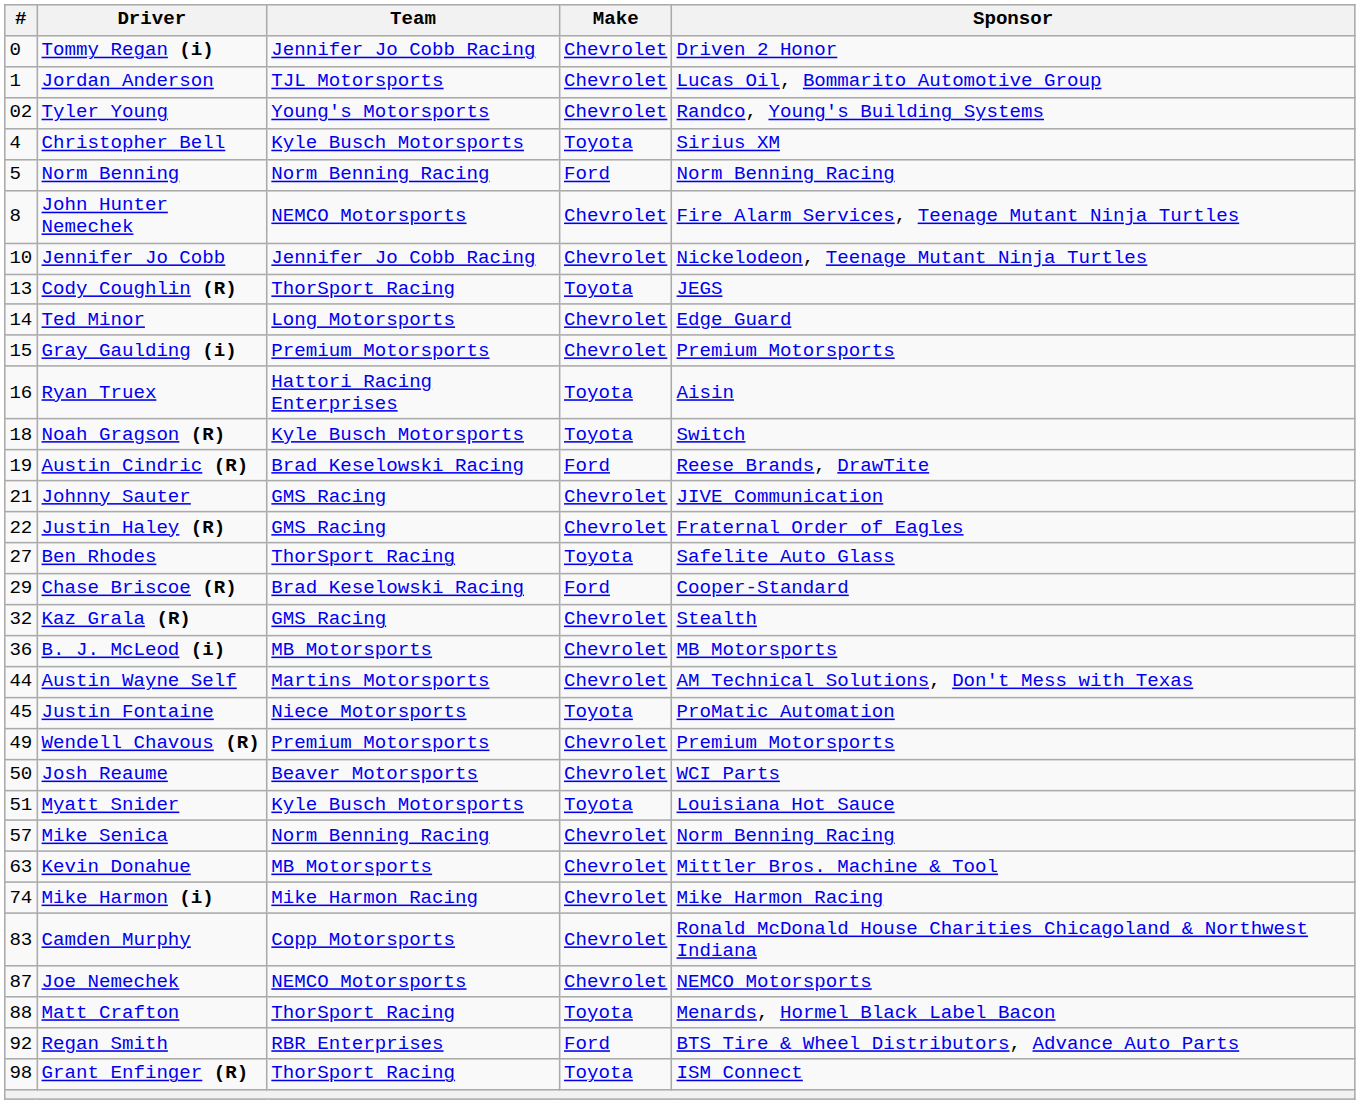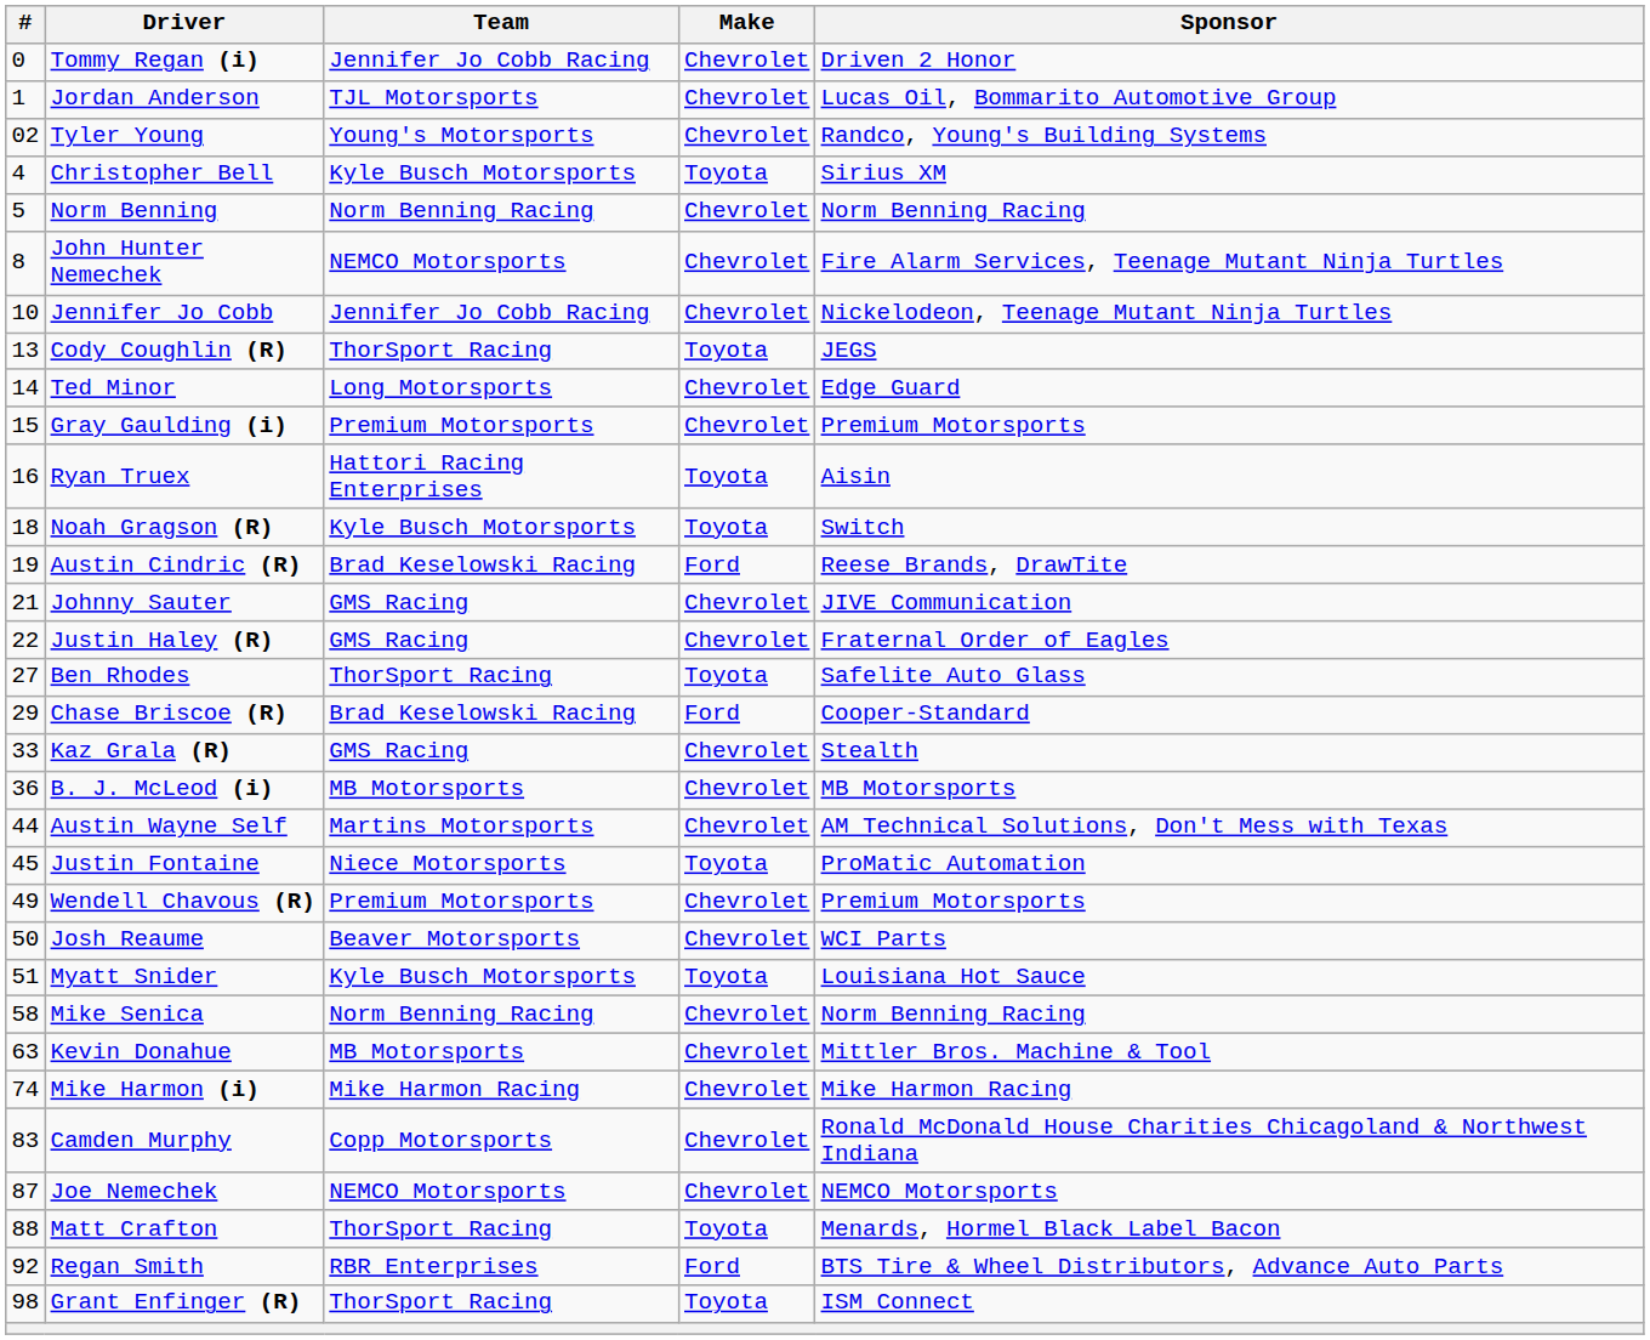 <table class="wikitable" style="font-size:95%">
 <tr>
 <th>#</th>
 <th>Driver</th>
 <th>Team</th>
 <th>Make</th>
 <th>Sponsor</th>
 </tr>
 <tr>
 <td>0</td>
 <td><a href='#'>Tommy Regan</a> <strong>(i)</strong></td>
 <td><a href='#'>Jennifer Jo Cobb Racing</a></td>
 <td><a href='#'>Chevrolet</a></td>
 <td><a href='#'>Driven 2 Honor</a></td>
 </tr>
 <tr>
 <td>1</td>
 <td><a href='#'>Jordan Anderson</a></td>
 <td><a href='#'>TJL Motorsports</a></td>
 <td><a href='#'>Chevrolet</a></td>
 <td><a href='#'>Lucas Oil</a>, <a href='#'>Bommarito Automotive Group</a></td>
 </tr>
 <tr>
 <td>02</td>
 <td><a href='#'>Tyler Young</a></td>
 <td><a href='#'>Young's Motorsports</a></td>
 <td><a href='#'>Chevrolet</a></td>
 <td><a href='#'>Randco</a>, <a href='#'>Young's Building Systems</a></td>
 </tr>
 <tr>
 <td>4</td>
 <td><a href='#'>Christopher Bell</a></td>
 <td><a href='#'>Kyle Busch Motorsports</a></td>
 <td><a href='#'>Toyota</a></td>
 <td><a href='#'>Sirius XM</a></td>
 </tr>
 <tr>
 <td>5</td>
 <td><a href='#'>Norm Benning</a></td>
 <td><a href='#'>Norm Benning Racing</a></td>
-<td><a href='#'>Ford</a></td>
+<td><a href='#'>Chevrolet</a></td>
 <td><a href='#'>Norm Benning Racing</a></td>
 </tr>
 <tr>
 <td>8</td>
 <td><a href='#'>John Hunter Nemechek</a></td>
 <td><a href='#'>NEMCO Motorsports</a></td>
 <td><a href='#'>Chevrolet</a></td>
 <td><a href='#'>Fire Alarm Services</a>, <a href='#'>Teenage Mutant Ninja Turtles</a></td>
 </tr>
 <tr>
 <td>10</td>
 <td><a href='#'>Jennifer Jo Cobb</a></td>
 <td><a href='#'>Jennifer Jo Cobb Racing</a></td>
 <td><a href='#'>Chevrolet</a></td>
 <td><a href='#'>Nickelodeon</a>, <a href='#'>Teenage Mutant Ninja Turtles</a></td>
 </tr>
 <tr>
 <td>13</td>
 <td><a href='#'>Cody Coughlin</a> <strong>(R)</strong></td>
 <td><a href='#'>ThorSport Racing</a></td>
 <td><a href='#'>Toyota</a></td>
 <td><a href='#'>JEGS</a></td>
 </tr>
 <tr>
 <td>14</td>
 <td><a href='#'>Ted Minor</a></td>
 <td><a href='#'>Long Motorsports</a></td>
 <td><a href='#'>Chevrolet</a></td>
 <td><a href='#'>Edge Guard</a></td>
 </tr>
 <tr>
 <td>15</td>
 <td><a href='#'>Gray Gaulding</a> <strong>(i)</strong></td>
 <td><a href='#'>Premium Motorsports</a></td>
 <td><a href='#'>Chevrolet</a></td>
 <td><a href='#'>Premium Motorsports</a></td>
 </tr>
 <tr>
 <td>16</td>
 <td><a href='#'>Ryan Truex</a></td>
 <td><a href='#'>Hattori Racing Enterprises</a></td>
 <td><a href='#'>Toyota</a></td>
 <td><a href='#'>Aisin</a></td>
 </tr>
 <tr>
 <td>18</td>
 <td><a href='#'>Noah Gragson</a> <strong>(R)</strong></td>
 <td><a href='#'>Kyle Busch Motorsports</a></td>
 <td><a href='#'>Toyota</a></td>
 <td><a href='#'>Switch</a></td>
 </tr>
 <tr>
 <td>19</td>
 <td><a href='#'>Austin Cindric</a> <strong>(R)</strong></td>
 <td><a href='#'>Brad Keselowski Racing</a></td>
 <td><a href='#'>Ford</a></td>
 <td><a href='#'>Reese Brands</a>, <a href='#'>DrawTite</a></td>
 </tr>
 <tr>
 <td>21</td>
 <td><a href='#'>Johnny Sauter</a></td>
 <td><a href='#'>GMS Racing</a></td>
 <td><a href='#'>Chevrolet</a></td>
 <td><a href='#'>JIVE Communication</a></td>
 </tr>
 <tr>
 <td>22</td>
 <td><a href='#'>Justin Haley</a> <strong>(R)</strong></td>
 <td><a href='#'>GMS Racing</a></td>
 <td><a href='#'>Chevrolet</a></td>
 <td><a href='#'>Fraternal Order of Eagles</a></td>
 </tr>
 <tr>
 <td>27</td>
 <td><a href='#'>Ben Rhodes</a></td>
 <td><a href='#'>ThorSport Racing</a></td>
 <td><a href='#'>Toyota</a></td>
 <td><a href='#'>Safelite Auto Glass</a></td>
 </tr>
 <tr>
 <td>29</td>
 <td><a href='#'>Chase Briscoe</a> <strong>(R)</strong></td>
 <td><a href='#'>Brad Keselowski Racing</a></td>
 <td><a href='#'>Ford</a></td>
 <td><a href='#'>Cooper-Standard</a></td>
 </tr>
 <tr>
-<td>32</td>
+<td>33</td>
 <td><a href='#'>Kaz Grala</a> <strong>(R)</strong></td>
 <td><a href='#'>GMS Racing</a></td>
 <td><a href='#'>Chevrolet</a></td>
 <td><a href='#'>Stealth</a></td>
 </tr>
 <tr>
 <td>36</td>
 <td><a href='#'>B. J. McLeod</a> <strong>(i)</strong></td>
 <td><a href='#'>MB Motorsports</a></td>
 <td><a href='#'>Chevrolet</a></td>
 <td><a href='#'>MB Motorsports</a></td>
 </tr>
 <tr>
 <td>44</td>
 <td><a href='#'>Austin Wayne Self</a></td>
 <td><a href='#'>Martins Motorsports</a></td>
 <td><a href='#'>Chevrolet</a></td>
 <td><a href='#'>AM Technical Solutions</a>, <a href='#'>Don't Mess with Texas</a></td>
 </tr>
 <tr>
 <td>45</td>
 <td><a href='#'>Justin Fontaine</a></td>
 <td><a href='#'>Niece Motorsports</a></td>
 <td><a href='#'>Toyota</a></td>
 <td><a href='#'>ProMatic Automation</a></td>
 </tr>
 <tr>
 <td>49</td>
 <td><a href='#'>Wendell Chavous</a> <strong>(R)</strong></td>
 <td><a href='#'>Premium Motorsports</a></td>
 <td><a href='#'>Chevrolet</a></td>
 <td><a href='#'>Premium Motorsports</a></td>
 </tr>
 <tr>
 <td>50</td>
 <td><a href='#'>Josh Reaume</a></td>
 <td><a href='#'>Beaver Motorsports</a></td>
 <td><a href='#'>Chevrolet</a></td>
 <td><a href='#'>WCI Parts</a></td>
 </tr>
 <tr>
 <td>51</td>
 <td><a href='#'>Myatt Snider</a></td>
 <td><a href='#'>Kyle Busch Motorsports</a></td>
 <td><a href='#'>Toyota</a></td>
 <td><a href='#'>Louisiana Hot Sauce</a></td>
 </tr>
 <tr>
-<td>57</td>
+<td>58</td>
 <td><a href='#'>Mike Senica</a></td>
 <td><a href='#'>Norm Benning Racing</a></td>
 <td><a href='#'>Chevrolet</a></td>
 <td><a href='#'>Norm Benning Racing</a></td>
 </tr>
 <tr>
 <td>63</td>
 <td><a href='#'>Kevin Donahue</a></td>
 <td><a href='#'>MB Motorsports</a></td>
 <td><a href='#'>Chevrolet</a></td>
 <td><a href='#'>Mittler Bros. Machine & Tool</a></td>
 </tr>
 <tr>
 <td>74</td>
 <td><a href='#'>Mike Harmon</a> <strong>(i)</strong></td>
 <td><a href='#'>Mike Harmon Racing</a></td>
 <td><a href='#'>Chevrolet</a></td>
 <td><a href='#'>Mike Harmon Racing</a></td>
 </tr>
 <tr>
 <td>83</td>
 <td><a href='#'>Camden Murphy</a></td>
 <td><a href='#'>Copp Motorsports</a></td>
 <td><a href='#'>Chevrolet</a></td>
 <td><a href='#'>Ronald McDonald House Charities Chicagoland & Northwest Indiana</a></td>
 </tr>
 <tr>
 <td>87</td>
 <td><a href='#'>Joe Nemechek</a></td>
 <td><a href='#'>NEMCO Motorsports</a></td>
 <td><a href='#'>Chevrolet</a></td>
 <td><a href='#'>NEMCO Motorsports</a></td>
 </tr>
 <tr>
 <td>88</td>
 <td><a href='#'>Matt Crafton</a></td>
 <td><a href='#'>ThorSport Racing</a></td>
 <td><a href='#'>Toyota</a></td>
 <td><a href='#'>Menards</a>, <a href='#'>Hormel Black Label Bacon</a></td>
 </tr>
 <tr>
 <td>92</td>
 <td><a href='#'>Regan Smith</a></td>
 <td><a href='#'>RBR Enterprises</a></td>
 <td><a href='#'>Ford</a></td>
 <td><a href='#'>BTS Tire & Wheel Distributors</a>, <a href='#'>Advance Auto Parts</a></td>
 </tr>
 <tr>
 <td>98</td>
 <td><a href='#'>Grant Enfinger</a> <strong>(R)</strong></td>
 <td><a href='#'>ThorSport Racing</a></td>
 <td><a href='#'>Toyota</a></td>
 <td><a href='#'>ISM Connect</a></td>
 </tr>
 <tr>
 <th colspan="5"></th>
 </tr>
 </table>
